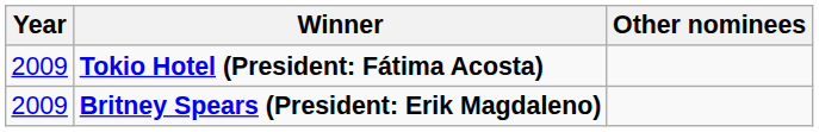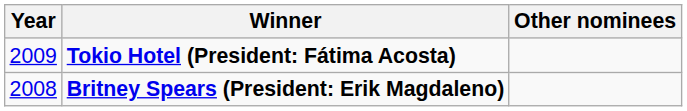 <table class="wikitable">
 <tr>
 <th>Year</th>
 <th>Winner</th>
 <th>Other nominees</th>
 </tr>
 <tr>
 <td><a href='#'>2009</a></td>
 <td><strong><a href='#'>Tokio Hotel</a> (President: Fátima Acosta)</strong></td>
 <td></td>
 </tr>
 <tr>
-<td><a href='#'>2009</a></td>
+<td><a href='#'>2008</a></td>
 <td><strong><a href='#'>Britney Spears</a> (President: Erik Magdaleno)</strong></td>
 <td></td>
 </tr>
 </table>
